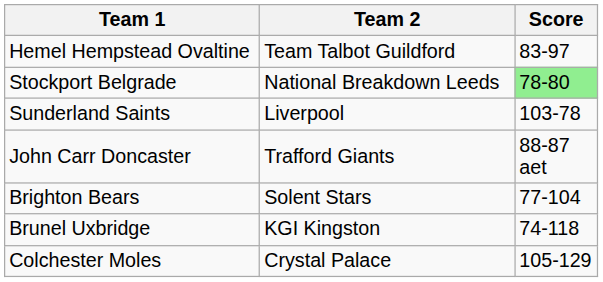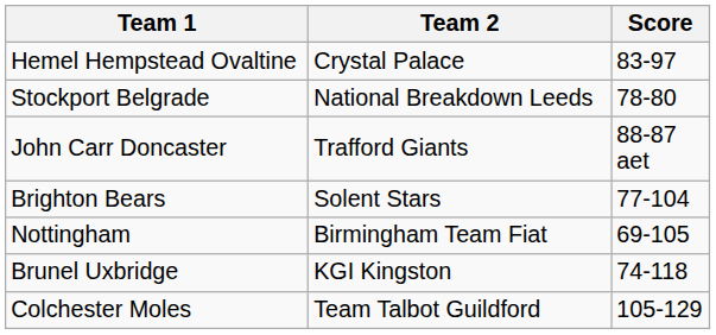 <table class="wikitable" style="font-size: 100%">
 <tr>
 <th width=200>Team 1</th>
 <th width=200>Team 2</th>
 <th width=60>Score</th>
 </tr>
 <tr>
 <td>Hemel Hempstead Ovaltine</td>
-<td>Team Talbot Guildford</td>
+<td>Crystal Palace</td>
 <td>83-97</td>
 </tr>
 <tr>
 <td>Stockport Belgrade</td>
 <td>National Breakdown Leeds</td>
-<td style="background: lightgreen;">78-80</td>
-</tr>
-<tr>
-<td>Sunderland Saints</td>
-<td>Liverpool</td>
-<td>103-78</td>
+<td>78-80</td>
 </tr>
 <tr>
 <td>John Carr Doncaster</td>
 <td>Trafford Giants</td>
 <td>88-87 aet</td>
 </tr>
 <tr>
 <td>Brighton Bears</td>
 <td>Solent Stars</td>
 <td>77-104</td>
 </tr>
 <tr>
+<td>Nottingham</td>
+<td>Birmingham  Team Fiat</td>
+<td>69-105</td>
+</tr>
+<tr>
 <td>Brunel Uxbridge</td>
 <td>KGI Kingston</td>
 <td>74-118</td>
 </tr>
 <tr>
 <td>Colchester Moles</td>
-<td>Crystal Palace</td>
+<td>Team Talbot Guildford</td>
 <td>105-129</td>
 </tr>
 </table>
